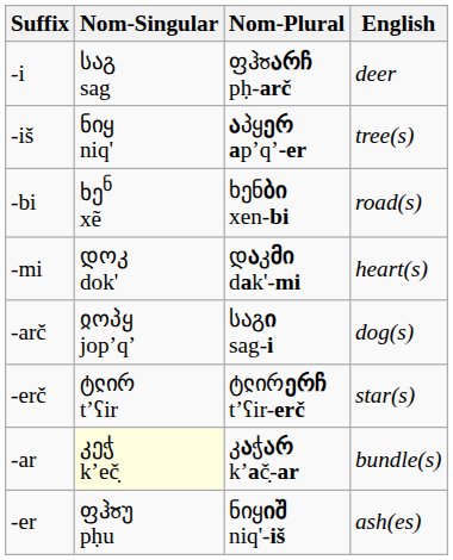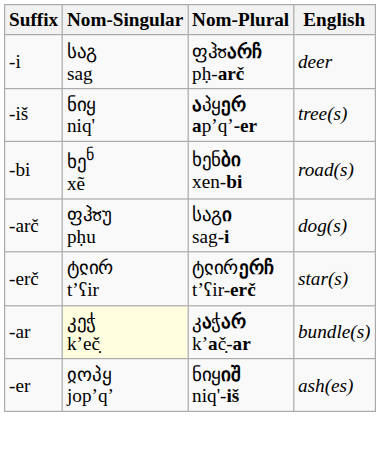 <table class="wikitable">
 <tr>
 <th>Suffix</th>
 <th>Nom-Singular</th>
 <th>Nom-Plural</th>
 <th>English</th>
 </tr>
 <tr>
 <td>-i</td>
 <td>საგ<br>sag</td>
 <td>ფჰჾ<strong>არჩ</strong><br>pḥ-<strong>arč</strong></td>
 <td><em>deer</em></td>
 </tr>
 <tr>
 <td>-iš</td>
 <td>ნიყ<br>niq'</td>
 <td><strong>ა</strong>პყ<strong>ერ</strong><br><strong>a</strong>pʼqʼ<strong>-er</strong></td>
 <td><em>tree(s)</em></td>
 </tr>
 <tr>
 <td>-bi</td>
 <td>ხე<sup>ნ</sup><br>xẽ</td>
 <td>ხენ<strong>ბი</strong><br>xen-<strong>bi</strong></td>
 <td><em>road(s)</em></td>
 </tr>
 <tr>
-<td>-mi</td>
-<td>დოკ<br>dok'</td>
-<td>დ<strong>ა</strong>კ<strong>მი</strong><br>d<strong>a</strong>k'-<strong>mi</strong></td>
-<td><em>heart(s)</em></td>
-</tr>
-<tr>
 <td>-arč</td>
-<td>ჲოპყ<br>jopʼqʼ</td>
+<td>ფჰჾუ<br>pḥu</td>
 <td>საგ<strong>ი</strong><br>sag-<strong>i</strong></td>
 <td><em>dog(s)</em></td>
 </tr>
 <tr>
 <td>-erč</td>
 <td>ტჺირ<br>tʼʕir</td>
 <td>ტჺირ<strong>ერჩ</strong><br>tʼʕir-<strong>erč</strong></td>
 <td><em>star(s)</em></td>
 </tr>
 <tr>
 <td>-ar</td>
 <td style="background: lightyellow;">კეჭ<br>kʼeč̣</td>
 <td>კ<strong>ა</strong>ჭ<strong>არ</strong><br>kʼ<strong>a</strong>č̣-<strong>ar</strong></td>
 <td><em>bundle(s)</em></td>
 </tr>
 <tr>
 <td>-er</td>
-<td>ფჰჾუ<br>pḥu</td>
+<td>ჲოპყ<br>jopʼqʼ</td>
 <td>ნიყ<strong>იშ</strong><br>niq'-<strong>iš</strong></td>
 <td><em>ash(es)</em></td>
 </tr>
 </table>
